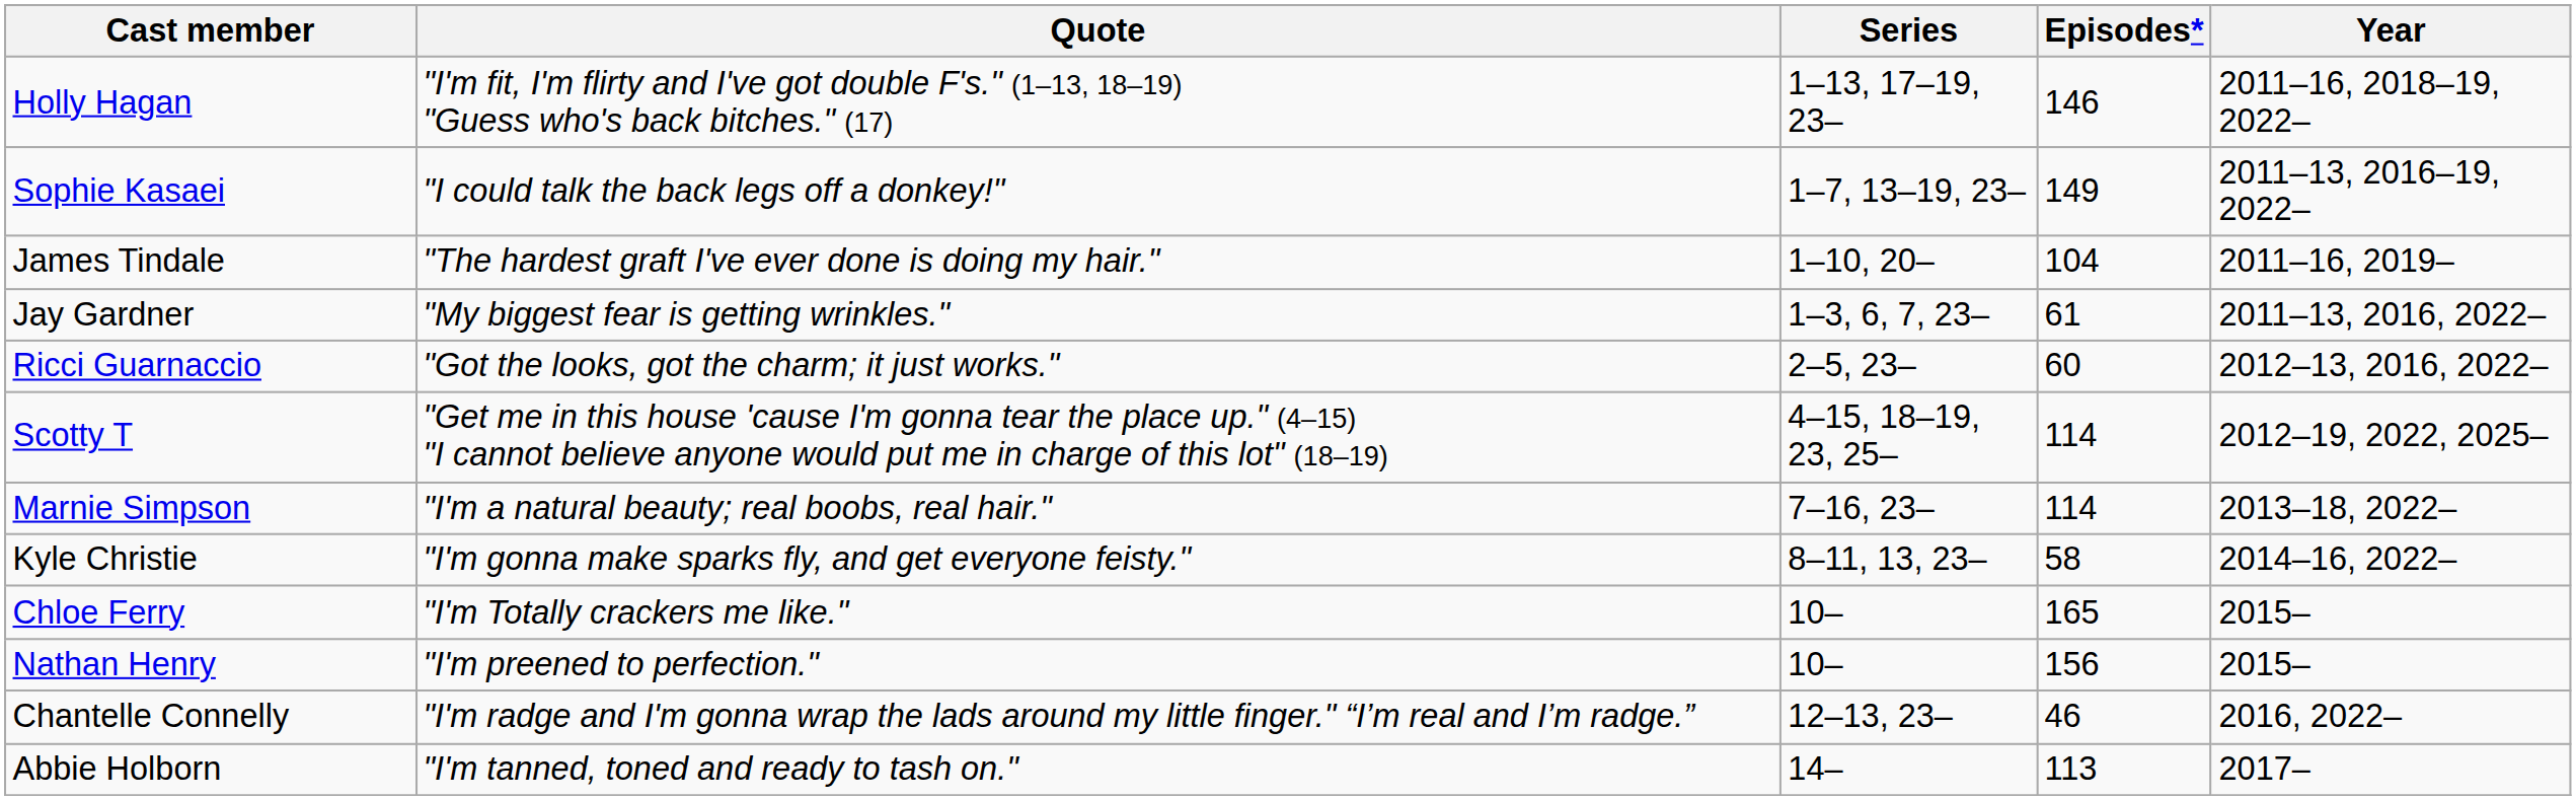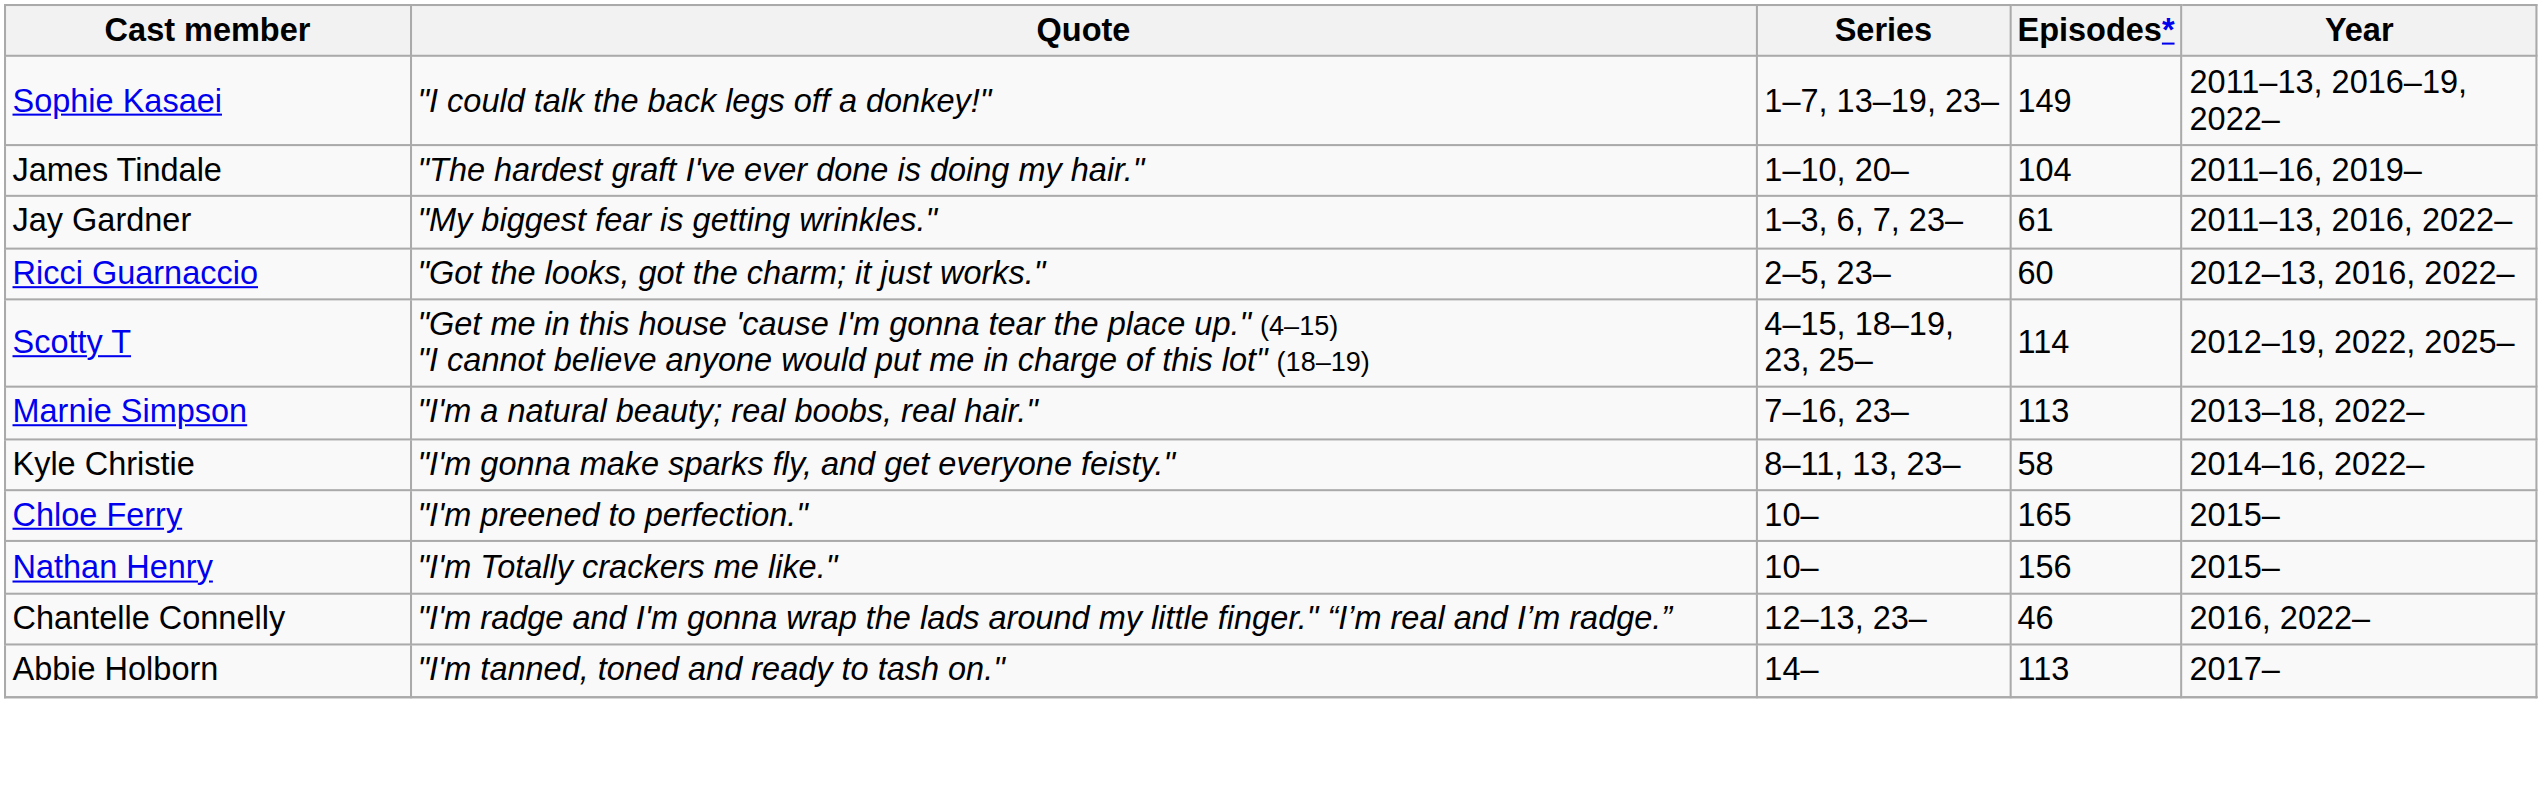 <table class="wikitable sortable" "font-size:95%;">
 <tr>
 <th style="width:16%">Cast member</th>
 <th>Quote</th>
 <th style="width:10%">Series</th>
 <th style="width:5%">Episodes<a href='#'>*</a></th>
 <th style="width:14%">Year</th>
-</tr>
-<tr>
-<td><a href='#'>Holly Hagan</a></td>
-<td><em>"I'm fit, I'm flirty and I've got double F's."</em> <small>(1–13, 18–19)</small><br><em>"Guess who's back bitches."</em> <small>(17)</small></td>
-<td>1–13, 17–19, 23–</td>
-<td>146</td>
-<td>2011–16, 2018–19, 2022–</td>
 </tr>
 <tr>
 <td><a href='#'>Sophie Kasaei</a></td>
 <td><em>"I could talk the back legs off a donkey!"</em></td>
 <td>1–7, 13–19, 23–</td>
 <td>149</td>
 <td>2011–13, 2016–19, 2022–</td>
 </tr>
 <tr>
 <td>James Tindale</td>
 <td><em>"The hardest graft I've ever done is doing my hair."</em></td>
 <td>1–10, 20–</td>
 <td>104</td>
 <td>2011–16, 2019–</td>
 </tr>
 <tr>
 <td>Jay Gardner</td>
 <td><em>"My biggest fear is getting wrinkles."</em></td>
 <td>1–3, 6, 7, 23–</td>
 <td>61</td>
 <td>2011–13, 2016, 2022–</td>
 </tr>
 <tr>
 <td><a href='#'>Ricci Guarnaccio</a></td>
 <td><em>"Got the looks, got the charm; it just works."</em></td>
 <td>2–5, 23–</td>
 <td>60</td>
 <td>2012–13, 2016, 2022–</td>
 </tr>
 <tr>
 <td><a href='#'>Scotty T</a></td>
 <td><em>"Get me in this house 'cause I'm gonna tear the place up."</em> <small>(4–15)</small><br><em>"I cannot believe anyone would put me in charge of this lot"</em> <small>(18–19)</small></td>
 <td>4–15, 18–19, 23, 25–</td>
 <td>114</td>
 <td>2012–19, 2022, 2025–</td>
 </tr>
 <tr>
 <td><a href='#'>Marnie Simpson</a></td>
 <td><em>"I'm a natural beauty; real boobs, real hair."</em></td>
 <td>7–16, 23–</td>
-<td>114</td>
+<td>113</td>
 <td>2013–18, 2022–</td>
 </tr>
 <tr>
 <td>Kyle Christie</td>
 <td><em>"I'm gonna make sparks fly, and get everyone feisty."</em></td>
 <td>8–11, 13, 23–</td>
 <td>58</td>
 <td>2014–16, 2022–</td>
 </tr>
 <tr>
 <td><a href='#'>Chloe Ferry</a></td>
-<td><em>"I'm Totally crackers me like."</em></td>
+<td><em>"I'm preened to perfection."</em></td>
 <td>10–</td>
 <td>165</td>
 <td>2015–</td>
 </tr>
 <tr>
 <td><a href='#'>Nathan Henry</a></td>
-<td><em>"I'm preened to perfection."</em></td>
+<td><em>"I'm Totally crackers me like."</em></td>
 <td>10–</td>
 <td>156</td>
 <td>2015–</td>
 </tr>
 <tr>
 <td>Chantelle Connelly</td>
 <td><em>"I'm radge and I'm gonna wrap the lads around my little finger." “I’m real and I’m radge.”</em></td>
 <td>12–13, 23–</td>
 <td>46</td>
 <td>2016, 2022–</td>
 </tr>
 <tr>
 <td>Abbie Holborn</td>
 <td><em>"I'm tanned, toned and ready to tash on."</em></td>
 <td>14–</td>
 <td>113</td>
 <td>2017–</td>
 </tr>
 <tr>
 </tr>
 </table>
